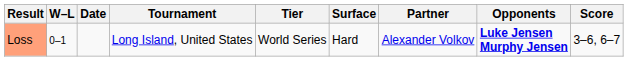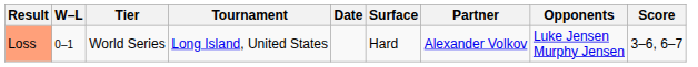 <table class="sortable wikitable">
 <tr>
 <th>Result</th>
 <th class="unsortable">W–L</th>
+<th>Tier</th>
+<th>Tournament</th>
 <th>Date</th>
-<th>Tournament</th>
-<th>Tier</th>
 <th>Surface</th>
 <th>Partner</th>
 <th>Opponents</th>
 <th class="unsortable">Score</th>
 </tr>
 <tr>
 <td style="background:#ffa07a;">Loss</td>
 <td><small>0–1</small></td>
+<td>World Series</td>
+<td><a href='#'>Long Island</a>, United States</td>
 <td><a href='#'></a></td>
-<td><a href='#'>Long Island</a>, United States</td>
-<td>World Series</td>
 <td>Hard</td>
 <td> <a href='#'>Alexander Volkov</a></td>
-<td><strong> <a href='#'>Luke Jensen</a> <br>  <a href='#'>Murphy Jensen</a></strong></td>
+<td> <a href='#'>Luke Jensen</a> <br>  <a href='#'>Murphy Jensen</a></td>
 <td>3–6, 6–7</td>
 </tr>
 </table>
